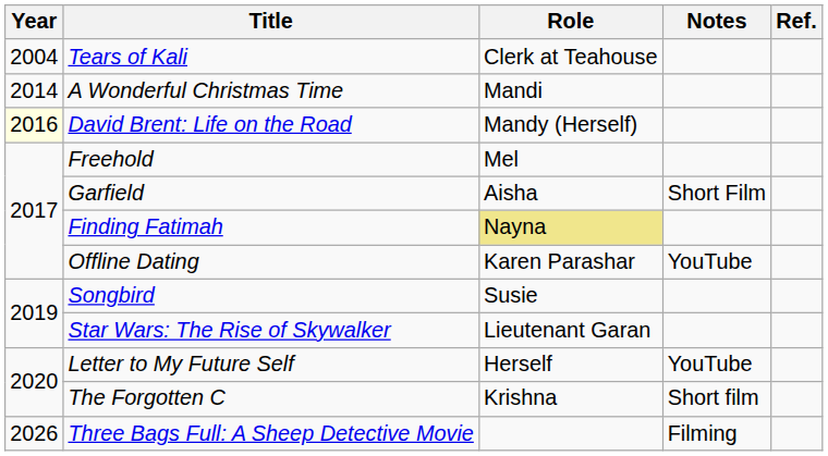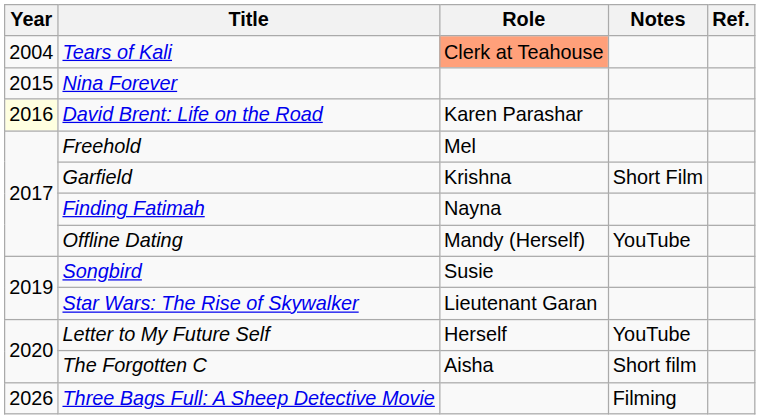 <table class="wikitable sortable">
 <tr>
 <th>Year</th>
 <th>Title</th>
 <th>Role</th>
 <th class="unsortable">Notes</th>
 <th class="unsortable">Ref.</th>
 </tr>
 <tr>
 <td>2004</td>
 <td><em><a href='#'>Tears of Kali</a></em></td>
-<td>Clerk at Teahouse</td>
+<td style="background: lightsalmon;">Clerk at Teahouse</td>
 <td></td>
 <td></td>
 </tr>
 <tr>
-<td>2014</td>
-<td><em>A Wonderful Christmas Time</em></td>
-<td>Mandi</td>
+<td>2015</td>
+<td><em><a href='#'>Nina Forever</a></em></td>
+<td></td>
 <td></td>
 <td></td>
 </tr>
 <tr>
 <td style="background: lightyellow;">2016</td>
 <td><em><a href='#'>David Brent: Life on the Road</a></em></td>
-<td>Mandy (Herself)</td>
+<td>Karen Parashar</td>
 <td></td>
 <td></td>
 </tr>
 <tr>
 <td rowspan="4">2017</td>
 <td><em>Freehold</em></td>
 <td>Mel</td>
 <td></td>
 <td></td>
 </tr>
 <tr>
 <td><em>Garfield</em></td>
-<td>Aisha</td>
+<td>Krishna</td>
 <td>Short Film</td>
 </tr>
 <tr>
 <td><em><a href='#'>Finding Fatimah</a></em></td>
-<td style="background: khaki;">Nayna</td>
+<td>Nayna</td>
 <td></td>
 <td></td>
 </tr>
 <tr>
 <td><em>Offline Dating</em></td>
-<td>Karen Parashar</td>
+<td>Mandy (Herself)</td>
 <td>YouTube</td>
 <td></td>
 </tr>
 <tr>
 <td rowspan=2>2019</td>
 <td><em><a href='#'>Songbird</a></em></td>
 <td>Susie</td>
 <td></td>
 <td></td>
 </tr>
 <tr>
 <td><em><a href='#'>Star Wars: The Rise of Skywalker</a></em></td>
 <td>Lieutenant Garan</td>
 <td></td>
 <td></td>
 </tr>
 <tr>
 <td rowspan=2>2020</td>
 <td><em>Letter to My Future Self</em></td>
 <td>Herself</td>
 <td>YouTube</td>
 <td></td>
 </tr>
 <tr>
 <td><em>The Forgotten C</em></td>
-<td>Krishna</td>
+<td>Aisha</td>
 <td>Short film</td>
 <td></td>
 </tr>
 <tr>
 <td>2026</td>
 <td><em><a href='#'>Three Bags Full: A Sheep Detective Movie</a></em></td>
 <td></td>
 <td>Filming</td>
 </tr>
 </table>
